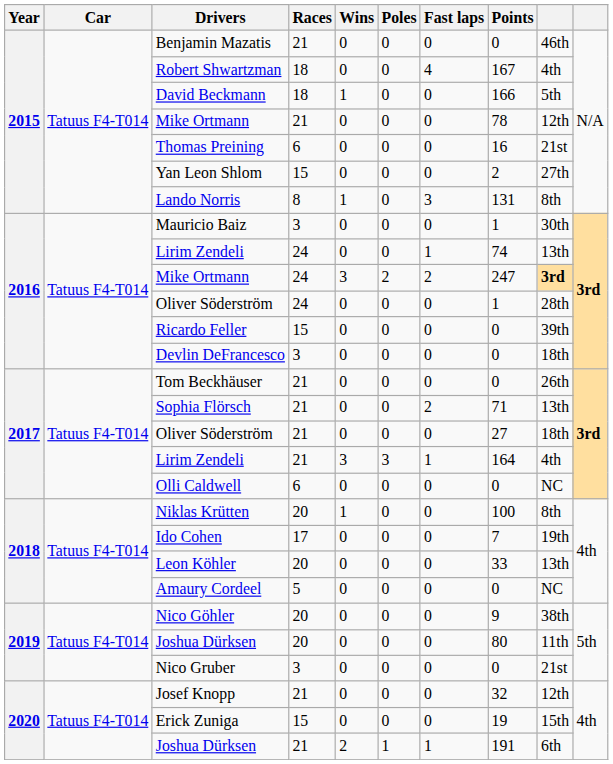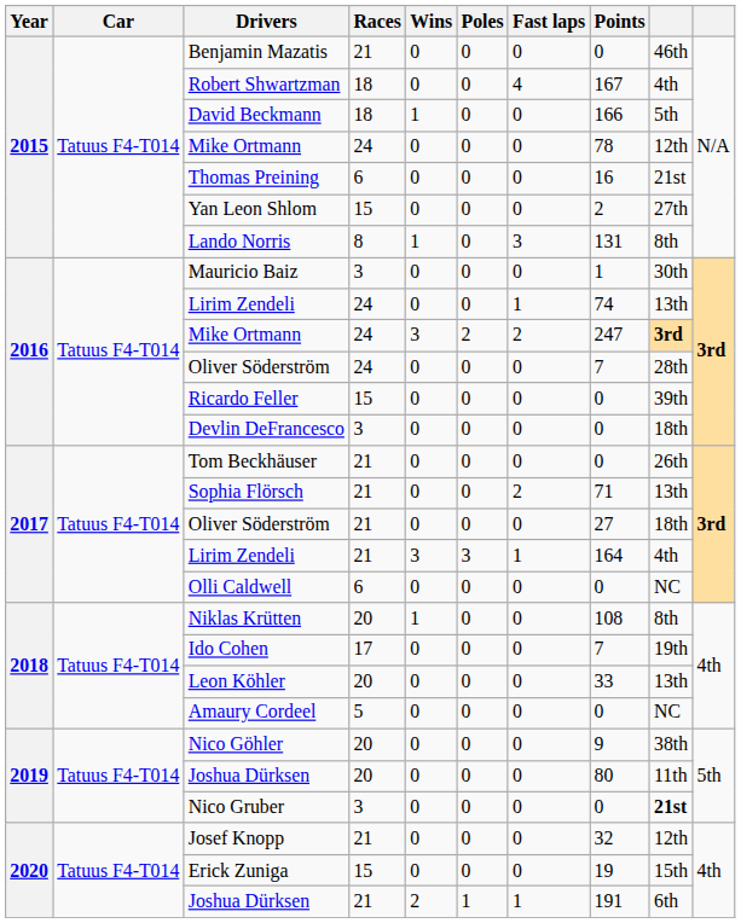 <table class="wikitable" style="font-size:85%">
 <tr>
 <th>Year</th>
 <th>Car</th>
 <th>Drivers</th>
 <th>Races</th>
 <th>Wins</th>
 <th>Poles</th>
 <th>Fast laps</th>
 <th>Points</th>
 <th></th>
 <th></th>
 </tr>
 <tr>
 <th rowspan="7"><a href='#'>2015</a></th>
 <td rowspan="7"><a href='#'>Tatuus F4-T014</a></td>
 <td> Benjamin Mazatis</td>
 <td>21</td>
 <td>0</td>
 <td>0</td>
 <td>0</td>
 <td>0</td>
 <td>46th</td>
 <td rowspan="7">N/A</td>
 </tr>
 <tr>
 <td> <a href='#'>Robert Shwartzman</a></td>
 <td>18</td>
 <td>0</td>
 <td>0</td>
 <td>4</td>
 <td>167</td>
 <td>4th</td>
 </tr>
 <tr>
 <td> <a href='#'>David Beckmann</a></td>
 <td>18</td>
 <td>1</td>
 <td>0</td>
 <td>0</td>
 <td>166</td>
 <td>5th</td>
 </tr>
 <tr>
 <td> <a href='#'>Mike Ortmann</a></td>
-<td>21</td>
+<td>24</td>
 <td>0</td>
 <td>0</td>
 <td>0</td>
 <td>78</td>
 <td>12th</td>
 </tr>
 <tr>
 <td> <a href='#'>Thomas Preining</a></td>
 <td>6</td>
 <td>0</td>
 <td>0</td>
 <td>0</td>
 <td>16</td>
 <td>21st</td>
 </tr>
 <tr>
 <td> Yan Leon Shlom</td>
 <td>15</td>
 <td>0</td>
 <td>0</td>
 <td>0</td>
 <td>2</td>
 <td>27th</td>
 </tr>
 <tr>
 <td> <a href='#'>Lando Norris</a></td>
 <td>8</td>
 <td>1</td>
 <td>0</td>
 <td>3</td>
 <td>131</td>
 <td>8th</td>
 </tr>
 <tr>
 <th rowspan="6"><a href='#'>2016</a></th>
 <td rowspan="6"><a href='#'>Tatuus F4-T014</a></td>
 <td> Mauricio Baiz</td>
 <td>3</td>
 <td>0</td>
 <td>0</td>
 <td>0</td>
 <td>1</td>
 <td>30th</td>
 <td rowspan="6" style="background:#ffdf9f;"><strong>3rd</strong></td>
 </tr>
 <tr>
 <td> <a href='#'>Lirim Zendeli</a></td>
 <td>24</td>
 <td>0</td>
 <td>0</td>
 <td>1</td>
 <td>74</td>
 <td>13th</td>
 </tr>
 <tr>
 <td> <a href='#'>Mike Ortmann</a></td>
 <td>24</td>
 <td>3</td>
 <td>2</td>
 <td>2</td>
 <td>247</td>
 <td style="background:#ffdf9f;"><strong>3rd</strong></td>
 </tr>
 <tr>
 <td> Oliver Söderström</td>
 <td>24</td>
 <td>0</td>
 <td>0</td>
 <td>0</td>
-<td>1</td>
+<td>7</td>
 <td>28th</td>
 </tr>
 <tr>
 <td> <a href='#'>Ricardo Feller</a></td>
 <td>15</td>
 <td>0</td>
 <td>0</td>
 <td>0</td>
 <td>0</td>
 <td>39th</td>
 </tr>
 <tr>
 <td> <a href='#'>Devlin DeFrancesco</a></td>
 <td>3</td>
 <td>0</td>
 <td>0</td>
 <td>0</td>
 <td>0</td>
 <td>18th</td>
 </tr>
 <tr>
 <th rowspan="5"><a href='#'>2017</a></th>
 <td rowspan="5"><a href='#'>Tatuus F4-T014</a></td>
 <td> Tom Beckhäuser</td>
 <td>21</td>
 <td>0</td>
 <td>0</td>
 <td>0</td>
 <td>0</td>
 <td>26th</td>
 <td rowspan="5" style="background:#ffdf9f;"><strong>3rd</strong></td>
 </tr>
 <tr>
 <td> <a href='#'>Sophia Flörsch</a></td>
 <td>21</td>
 <td>0</td>
 <td>0</td>
 <td>2</td>
 <td>71</td>
 <td>13th</td>
 </tr>
 <tr>
 <td> Oliver Söderström</td>
 <td>21</td>
 <td>0</td>
 <td>0</td>
 <td>0</td>
 <td>27</td>
 <td>18th</td>
 </tr>
 <tr>
 <td> <a href='#'>Lirim Zendeli</a></td>
 <td>21</td>
 <td>3</td>
 <td>3</td>
 <td>1</td>
 <td>164</td>
 <td>4th</td>
 </tr>
 <tr>
 <td> <a href='#'>Olli Caldwell</a></td>
 <td>6</td>
 <td>0</td>
 <td>0</td>
 <td>0</td>
 <td>0</td>
 <td>NC</td>
 </tr>
 <tr>
 <th rowspan="4"><a href='#'>2018</a></th>
 <td rowspan="4"><a href='#'>Tatuus F4-T014</a></td>
 <td> <a href='#'>Niklas Krütten</a></td>
 <td>20</td>
 <td>1</td>
 <td>0</td>
 <td>0</td>
-<td>100</td>
+<td>108</td>
 <td>8th</td>
 <td rowspan="4">4th</td>
 </tr>
 <tr>
 <td> <a href='#'>Ido Cohen</a></td>
 <td>17</td>
 <td>0</td>
 <td>0</td>
 <td>0</td>
 <td>7</td>
 <td>19th</td>
 </tr>
 <tr>
 <td> <a href='#'>Leon Köhler</a></td>
 <td>20</td>
 <td>0</td>
 <td>0</td>
 <td>0</td>
 <td>33</td>
 <td>13th</td>
 </tr>
 <tr>
 <td> <a href='#'>Amaury Cordeel</a></td>
 <td>5</td>
 <td>0</td>
 <td>0</td>
 <td>0</td>
 <td>0</td>
 <td>NC</td>
 </tr>
 <tr>
 <th rowspan="3"><a href='#'>2019</a></th>
 <td rowspan="3"><a href='#'>Tatuus F4-T014</a></td>
 <td> <a href='#'>Nico Göhler</a></td>
 <td>20</td>
 <td>0</td>
 <td>0</td>
 <td>0</td>
 <td>9</td>
 <td>38th</td>
 <td rowspan="3">5th</td>
 </tr>
 <tr>
 <td> <a href='#'>Joshua Dürksen</a></td>
 <td>20</td>
 <td>0</td>
 <td>0</td>
 <td>0</td>
 <td>80</td>
 <td>11th</td>
 </tr>
 <tr>
 <td> Nico Gruber</td>
 <td>3</td>
 <td>0</td>
 <td>0</td>
 <td>0</td>
 <td>0</td>
-<td>21st</td>
+<td><strong>21st</strong></td>
 </tr>
 <tr>
 <th rowspan="3"><a href='#'>2020</a></th>
 <td rowspan="3"><a href='#'>Tatuus F4-T014</a></td>
 <td> Josef Knopp</td>
 <td>21</td>
 <td>0</td>
 <td>0</td>
 <td>0</td>
 <td>32</td>
 <td>12th</td>
 <td rowspan="3">4th</td>
 </tr>
 <tr>
 <td> Erick Zuniga</td>
 <td>15</td>
 <td>0</td>
 <td>0</td>
 <td>0</td>
 <td>19</td>
 <td>15th</td>
 </tr>
 <tr>
 <td> <a href='#'>Joshua Dürksen</a></td>
 <td>21</td>
 <td>2</td>
 <td>1</td>
 <td>1</td>
 <td>191</td>
 <td>6th</td>
 </tr>
 </table>
